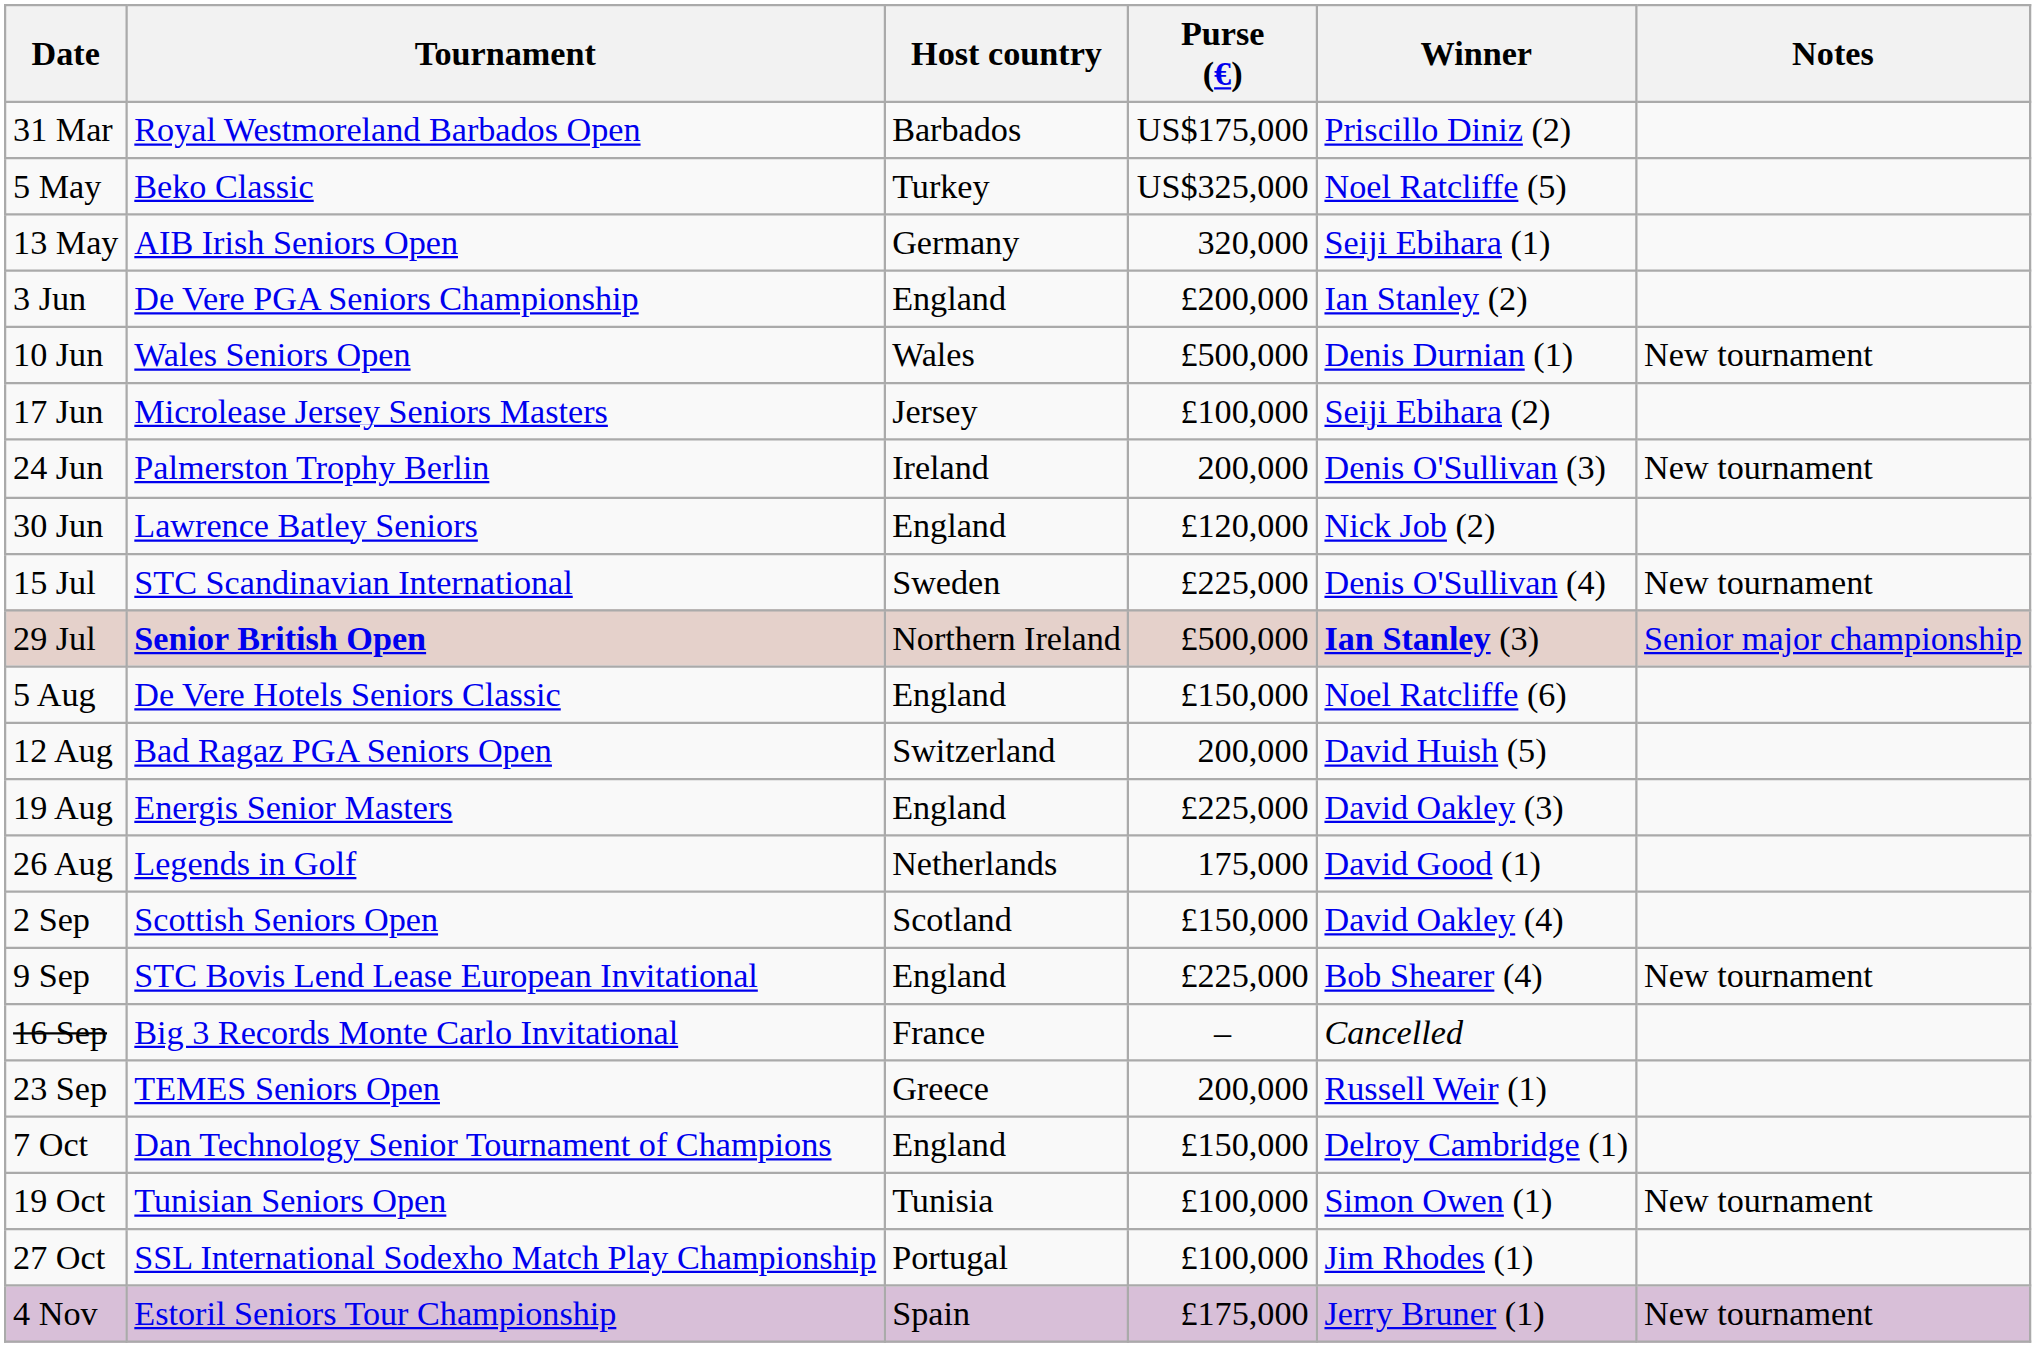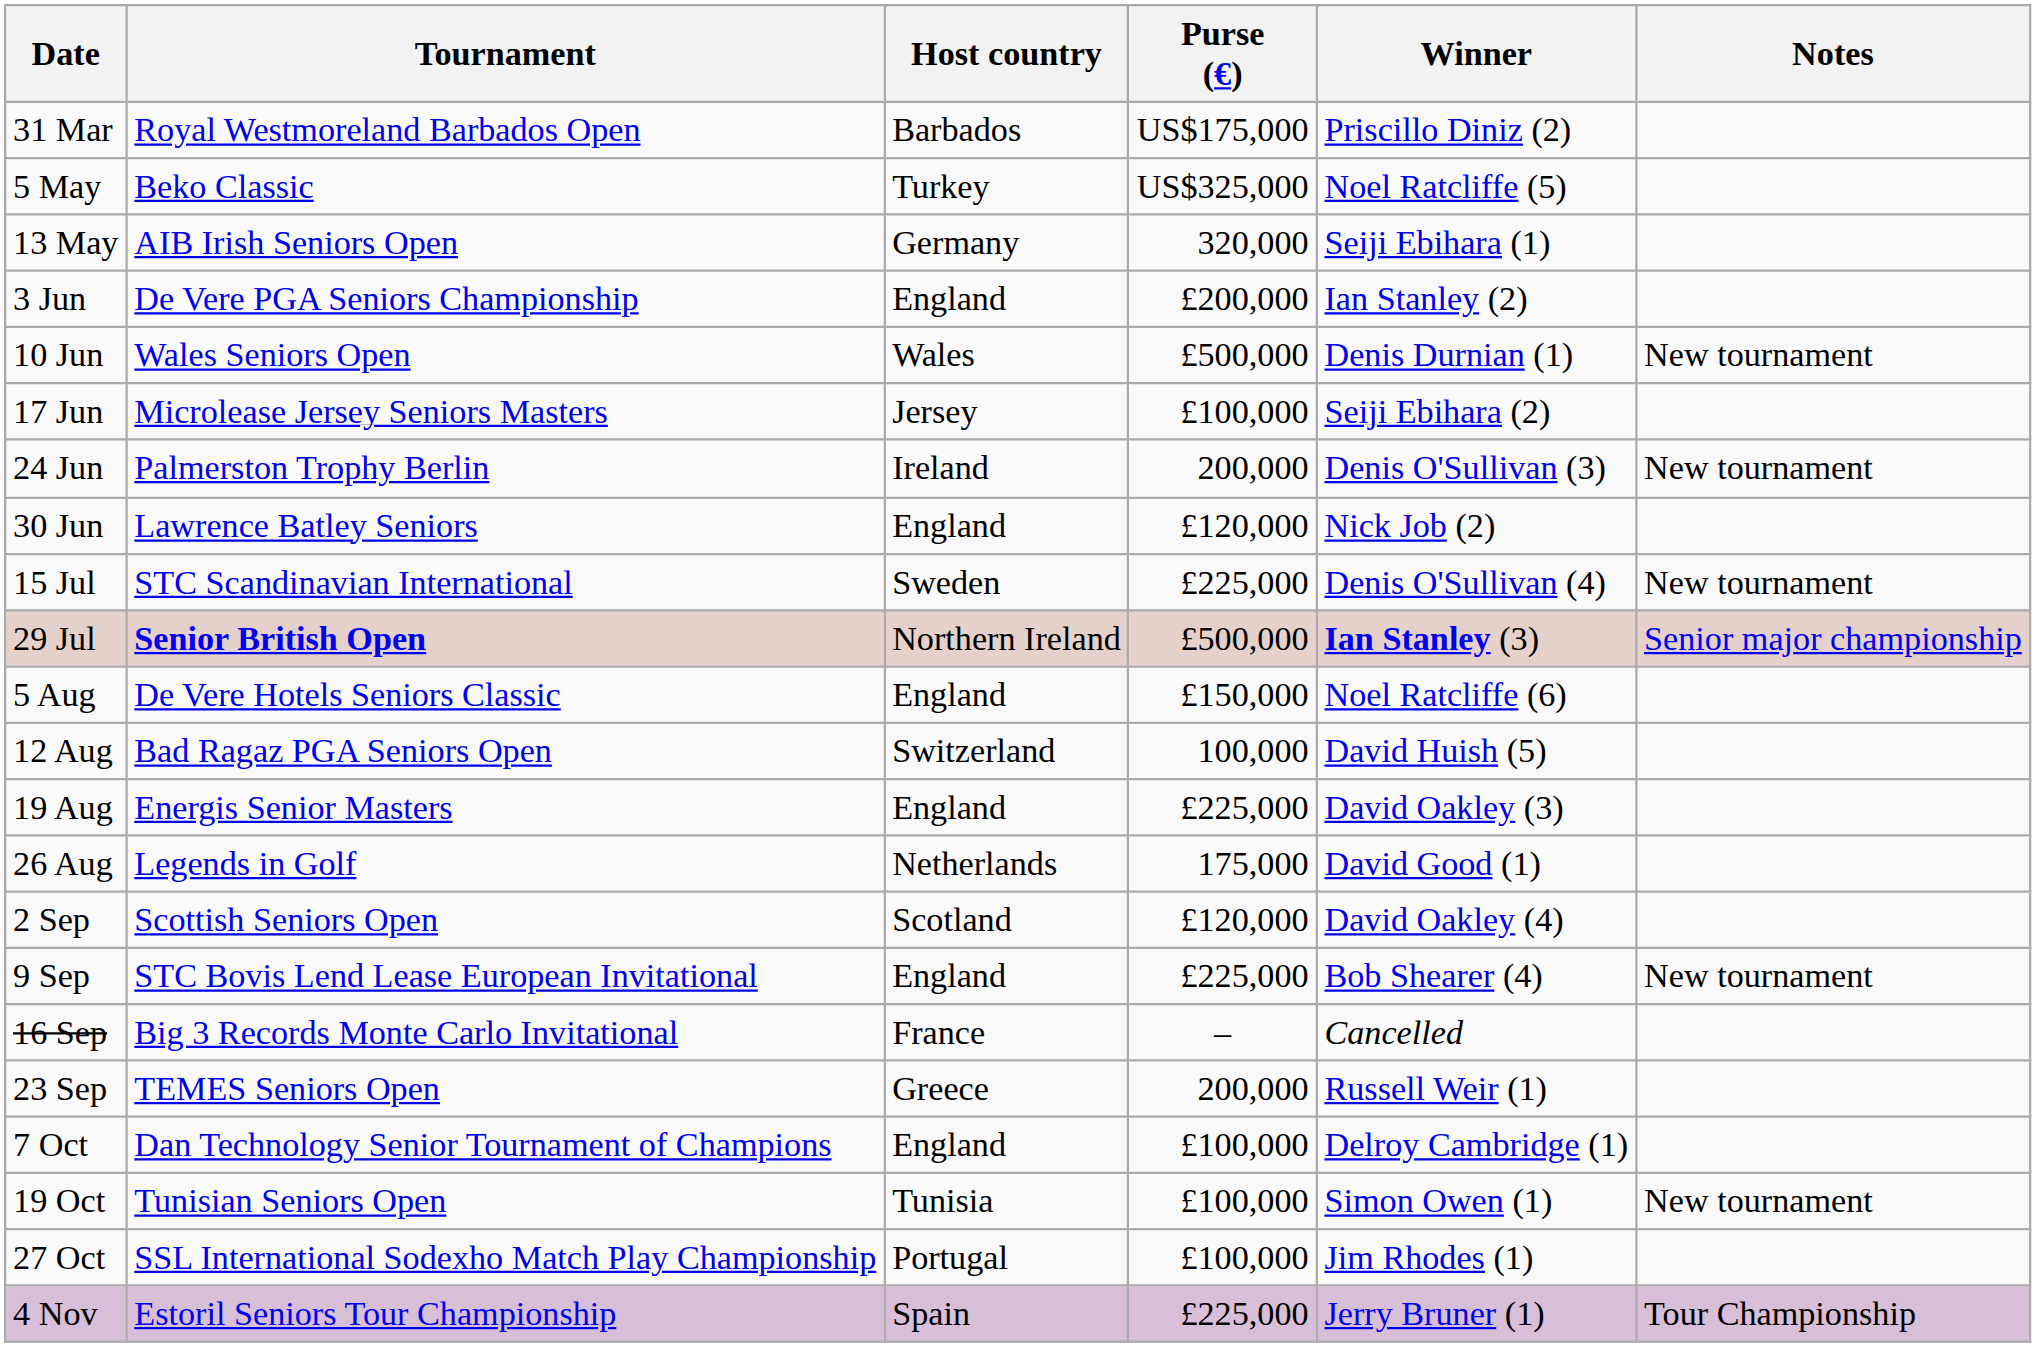 <table class="wikitable" style="font-size:95%">
 <tr>
 <th>Date</th>
 <th>Tournament</th>
 <th>Host country</th>
 <th>Purse<br>(<a href='#'>€</a>)</th>
 <th>Winner</th>
 <th>Notes</th>
 </tr>
 <tr>
 <td>31 Mar</td>
 <td><a href='#'>Royal Westmoreland Barbados Open</a></td>
 <td>Barbados</td>
 <td align=right>US$175,000</td>
 <td> <a href='#'>Priscillo Diniz</a> (2)</td>
 <td></td>
 </tr>
 <tr>
 <td>5 May</td>
 <td><a href='#'>Beko Classic</a></td>
 <td>Turkey</td>
 <td align=right>US$325,000</td>
 <td> <a href='#'>Noel Ratcliffe</a> (5)</td>
 <td></td>
 </tr>
 <tr>
 <td>13 May</td>
 <td><a href='#'>AIB Irish Seniors Open</a></td>
 <td>Germany</td>
 <td align=right>320,000</td>
 <td> <a href='#'>Seiji Ebihara</a> (1)</td>
 <td></td>
 </tr>
 <tr>
 <td>3 Jun</td>
 <td><a href='#'>De Vere PGA Seniors Championship</a></td>
 <td>England</td>
 <td align=right>£200,000</td>
 <td> <a href='#'>Ian Stanley</a> (2)</td>
 <td></td>
 </tr>
 <tr>
 <td>10 Jun</td>
 <td><a href='#'>Wales Seniors Open</a></td>
 <td>Wales</td>
 <td align=right>£500,000</td>
 <td> <a href='#'>Denis Durnian</a> (1)</td>
 <td>New tournament</td>
 </tr>
 <tr>
 <td>17 Jun</td>
 <td><a href='#'>Microlease Jersey Seniors Masters</a></td>
 <td>Jersey</td>
 <td align=right>£100,000</td>
 <td> <a href='#'>Seiji Ebihara</a> (2)</td>
 <td></td>
 </tr>
 <tr>
 <td>24 Jun</td>
 <td><a href='#'>Palmerston Trophy Berlin</a></td>
 <td>Ireland</td>
 <td align=right>200,000</td>
 <td> <a href='#'>Denis O'Sullivan</a> (3)</td>
 <td>New tournament</td>
 </tr>
 <tr>
 <td>30 Jun</td>
 <td><a href='#'>Lawrence Batley Seniors</a></td>
 <td>England</td>
 <td align=right>£120,000</td>
 <td> <a href='#'>Nick Job</a> (2)</td>
 <td></td>
 </tr>
 <tr>
 <td>15 Jul</td>
 <td><a href='#'>STC Scandinavian International</a></td>
 <td>Sweden</td>
 <td align=right>£225,000</td>
 <td> <a href='#'>Denis O'Sullivan</a> (4)</td>
 <td>New tournament</td>
 </tr>
 <tr style="background:#e5d1cb;">
 <td>29 Jul</td>
 <td><strong><a href='#'>Senior British Open</a></strong></td>
 <td>Northern Ireland</td>
 <td align=right>£500,000</td>
 <td> <strong><a href='#'>Ian Stanley</a></strong> (3)</td>
 <td><a href='#'>Senior major championship</a></td>
 </tr>
 <tr>
 <td>5 Aug</td>
 <td><a href='#'>De Vere Hotels Seniors Classic</a></td>
 <td>England</td>
 <td align=right>£150,000</td>
 <td> <a href='#'>Noel Ratcliffe</a> (6)</td>
 <td></td>
 </tr>
 <tr>
 <td>12 Aug</td>
 <td><a href='#'>Bad Ragaz PGA Seniors Open</a></td>
 <td>Switzerland</td>
-<td align=right>200,000</td>
+<td align=right>100,000</td>
 <td> <a href='#'>David Huish</a> (5)</td>
 <td></td>
 </tr>
 <tr>
 <td>19 Aug</td>
 <td><a href='#'>Energis Senior Masters</a></td>
 <td>England</td>
 <td align=right>£225,000</td>
 <td> <a href='#'>David Oakley</a> (3)</td>
 <td></td>
 </tr>
 <tr>
 <td>26 Aug</td>
 <td><a href='#'>Legends in Golf</a></td>
 <td>Netherlands</td>
 <td align=right>175,000</td>
 <td> <a href='#'>David Good</a> (1)</td>
 <td></td>
 </tr>
 <tr>
 <td>2 Sep</td>
 <td><a href='#'>Scottish Seniors Open</a></td>
 <td>Scotland</td>
-<td align=right>£150,000</td>
+<td align=right>£120,000</td>
 <td> <a href='#'>David Oakley</a> (4)</td>
 <td></td>
 </tr>
 <tr>
 <td>9 Sep</td>
 <td><a href='#'>STC Bovis Lend Lease European Invitational</a></td>
 <td>England</td>
 <td align=right>£225,000</td>
 <td> <a href='#'>Bob Shearer</a> (4)</td>
 <td>New tournament</td>
 </tr>
 <tr>
 <td><s>16 Sep</s></td>
 <td><a href='#'>Big 3 Records Monte Carlo Invitational</a></td>
 <td>France</td>
 <td align=center>–</td>
 <td><em>Cancelled</em></td>
 <td></td>
 </tr>
 <tr>
 <td>23 Sep</td>
 <td><a href='#'>TEMES Seniors Open</a></td>
 <td>Greece</td>
 <td align=right>200,000</td>
 <td> <a href='#'>Russell Weir</a> (1)</td>
 <td></td>
 </tr>
 <tr>
 <td>7 Oct</td>
 <td><a href='#'>Dan Technology Senior Tournament of Champions</a></td>
 <td>England</td>
-<td align=right>£150,000</td>
+<td align=right>£100,000</td>
 <td> <a href='#'>Delroy Cambridge</a> (1)</td>
 <td></td>
 </tr>
 <tr>
 <td>19 Oct</td>
 <td><a href='#'>Tunisian Seniors Open</a></td>
 <td>Tunisia</td>
 <td align=right>£100,000</td>
 <td> <a href='#'>Simon Owen</a> (1)</td>
 <td>New tournament</td>
 </tr>
 <tr>
 <td>27 Oct</td>
 <td><a href='#'>SSL International Sodexho Match Play Championship</a></td>
 <td>Portugal</td>
 <td align=right>£100,000</td>
 <td> <a href='#'>Jim Rhodes</a> (1)</td>
 <td></td>
 </tr>
 <tr style="background:thistle;">
 <td>4 Nov</td>
 <td><a href='#'>Estoril Seniors Tour Championship</a></td>
 <td>Spain</td>
-<td align=right>£175,000</td>
+<td align=right>£225,000</td>
 <td> <a href='#'>Jerry Bruner</a> (1)</td>
-<td>New tournament</td>
+<td>Tour Championship</td>
 </tr>
 </table>
